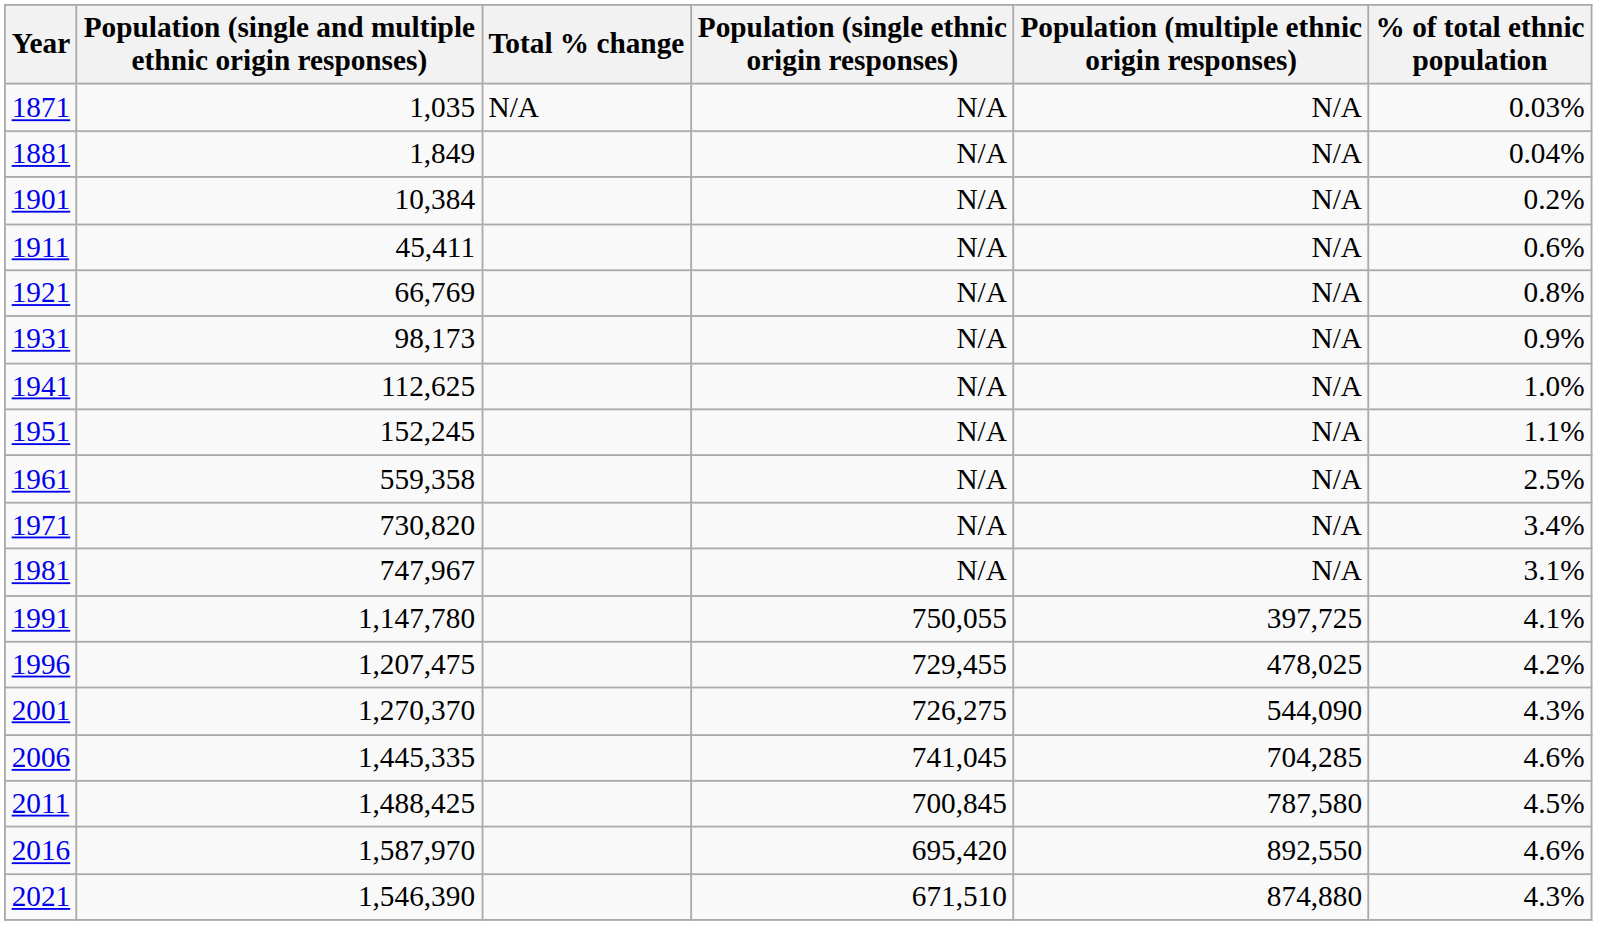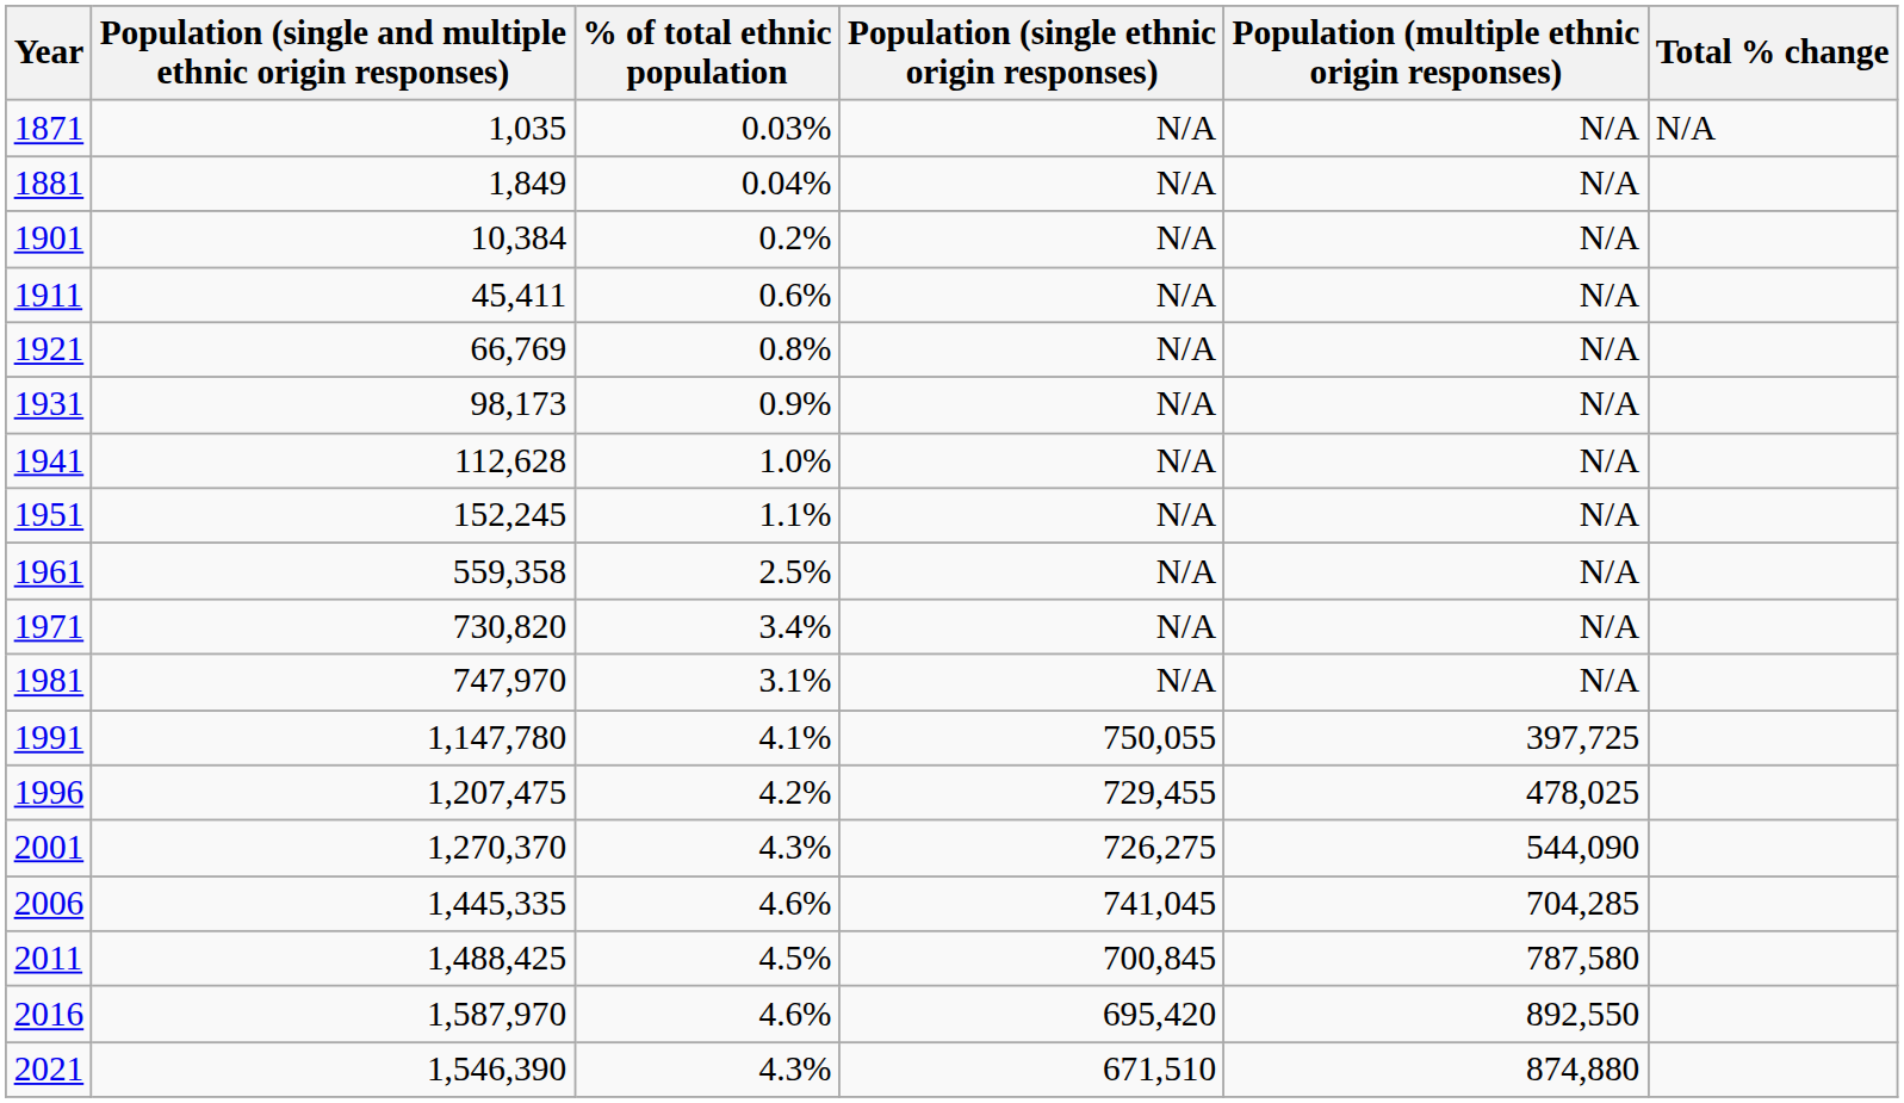 <table class="wikitable sortable">
 <tr>
 <th>Year</th>
 <th>Population (single and multiple<br>ethnic origin responses)</th>
-<th>Total % change</th>
+<th>% of total ethnic<br>population</th>
 <th>Population (single ethnic<br>origin responses)</th>
 <th>Population (multiple ethnic<br>origin responses)</th>
-<th>% of total ethnic<br>population</th>
+<th>Total % change</th>
 </tr>
 <tr>
 <td><a href='#'>1871</a></td>
 <td align="right">1,035</td>
-<td>N/A</td>
+<td align="right">0.03%</td>
 <td align="right">N/A</td>
 <td align="right">N/A</td>
-<td align="right">0.03%</td>
+<td>N/A</td>
 </tr>
 <tr>
 <td><a href='#'>1881</a></td>
 <td align="right">1,849</td>
-<td></td>
+<td align="right">0.04%</td>
 <td align="right">N/A</td>
 <td align="right">N/A</td>
-<td align="right">0.04%</td>
+<td></td>
 </tr>
 <tr>
 <td><a href='#'>1901</a></td>
 <td align="right">10,384</td>
-<td></td>
+<td align="right">0.2%</td>
 <td align="right">N/A</td>
 <td align="right">N/A</td>
-<td align="right">0.2%</td>
+<td></td>
 </tr>
 <tr>
 <td><a href='#'>1911</a></td>
 <td align="right">45,411</td>
-<td></td>
+<td align="right">0.6%</td>
 <td align="right">N/A</td>
 <td align="right">N/A</td>
-<td align="right">0.6%</td>
+<td></td>
 </tr>
 <tr>
 <td><a href='#'>1921</a></td>
 <td align="right">66,769</td>
-<td></td>
+<td align="right">0.8%</td>
 <td align="right">N/A</td>
 <td align="right">N/A</td>
-<td align="right">0.8%</td>
+<td></td>
 </tr>
 <tr>
 <td><a href='#'>1931</a></td>
 <td align="right">98,173</td>
-<td></td>
+<td align="right">0.9%</td>
 <td align="right">N/A</td>
 <td align="right">N/A</td>
-<td align="right">0.9%</td>
+<td></td>
 </tr>
 <tr>
 <td><a href='#'>1941</a></td>
-<td align="right">112,625</td>
-<td></td>
+<td align="right">112,628</td>
+<td align="right">1.0%</td>
 <td align="right">N/A</td>
 <td align="right">N/A</td>
-<td align="right">1.0%</td>
+<td></td>
 </tr>
 <tr>
 <td><a href='#'>1951</a></td>
 <td align="right">152,245</td>
-<td></td>
+<td align="right">1.1%</td>
 <td align="right">N/A</td>
 <td align="right">N/A</td>
-<td align="right">1.1%</td>
+<td></td>
 </tr>
 <tr>
 <td><a href='#'>1961</a></td>
 <td align="right">559,358</td>
-<td></td>
+<td align="right">2.5%</td>
 <td align="right">N/A</td>
 <td align="right">N/A</td>
-<td align="right">2.5%</td>
+<td></td>
 </tr>
 <tr>
 <td><a href='#'>1971</a></td>
 <td align="right">730,820</td>
-<td></td>
+<td align="right">3.4%</td>
 <td align="right">N/A</td>
 <td align="right">N/A</td>
-<td align="right">3.4%</td>
+<td></td>
 </tr>
 <tr>
 <td><a href='#'>1981</a></td>
-<td align="right">747,967</td>
-<td></td>
+<td align="right">747,970</td>
+<td align="right">3.1%</td>
 <td align="right">N/A</td>
 <td align="right">N/A</td>
-<td align="right">3.1%</td>
+<td></td>
 </tr>
 <tr>
 <td><a href='#'>1991</a></td>
 <td align="right">1,147,780</td>
-<td></td>
+<td align="right">4.1%</td>
 <td align="right">750,055</td>
 <td align="right">397,725</td>
-<td align="right">4.1%</td>
+<td></td>
 </tr>
 <tr>
 <td><a href='#'>1996</a></td>
 <td align="right">1,207,475</td>
-<td></td>
+<td align="right">4.2%</td>
 <td align="right">729,455</td>
 <td align="right">478,025</td>
-<td align="right">4.2%</td>
+<td></td>
 </tr>
 <tr>
 <td><a href='#'>2001</a></td>
 <td align="right">1,270,370</td>
-<td></td>
+<td align="right">4.3%</td>
 <td align="right">726,275</td>
 <td align="right">544,090</td>
-<td align="right">4.3%</td>
+<td></td>
 </tr>
 <tr>
 <td><a href='#'>2006</a></td>
 <td align="right">1,445,335</td>
-<td></td>
+<td align="right">4.6%</td>
 <td align="right">741,045</td>
 <td align="right">704,285</td>
-<td align="right">4.6%</td>
+<td></td>
 </tr>
 <tr>
 <td><a href='#'>2011</a></td>
 <td align="right">1,488,425</td>
-<td></td>
+<td align="right">4.5%</td>
 <td align="right">700,845</td>
 <td align="right">787,580</td>
-<td align="right">4.5%</td>
+<td></td>
 </tr>
 <tr>
 <td><a href='#'>2016</a></td>
 <td align="right">1,587,970</td>
-<td></td>
+<td align="right">4.6%</td>
 <td align="right">695,420</td>
 <td align="right">892,550</td>
-<td align="right">4.6%</td>
+<td></td>
 </tr>
 <tr>
 <td><a href='#'>2021</a></td>
 <td align="right">1,546,390</td>
-<td></td>
+<td align="right">4.3%</td>
 <td align="right">671,510</td>
 <td align="right">874,880</td>
-<td align="right">4.3%</td>
+<td></td>
 </tr>
 </table>
